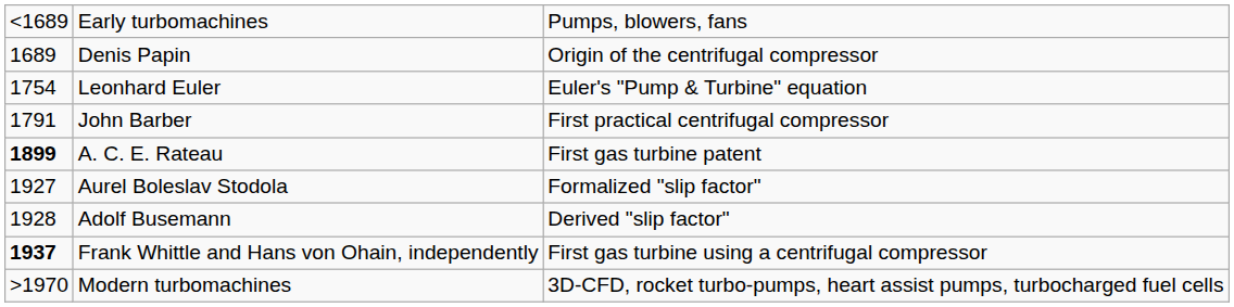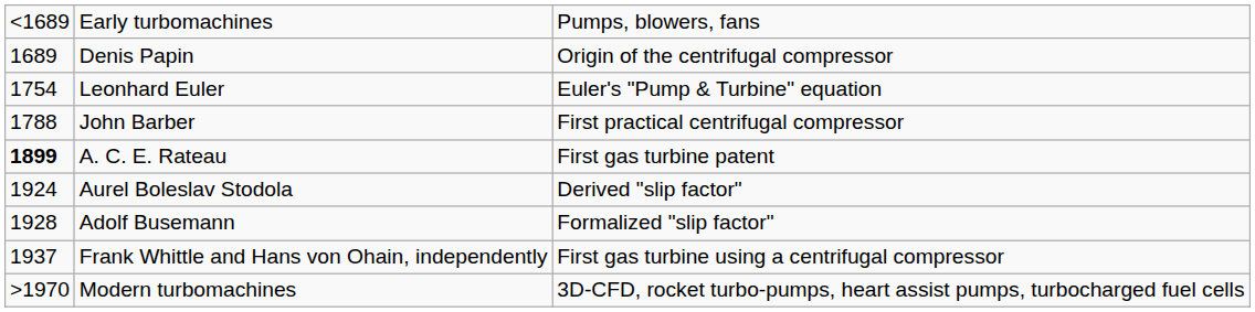 <table class="wikitable">
 <tr>
 <td><1689</td>
 <td>Early turbomachines</td>
 <td>Pumps, blowers, fans</td>
 </tr>
 <tr>
 <td>1689</td>
 <td>Denis Papin</td>
 <td>Origin of the centrifugal compressor</td>
 </tr>
 <tr>
 <td>1754</td>
 <td>Leonhard Euler</td>
 <td>Euler's "Pump & Turbine" equation</td>
 </tr>
 <tr>
-<td>1791</td>
+<td>1788</td>
 <td>John Barber</td>
 <td>First practical centrifugal compressor</td>
 </tr>
 <tr>
 <td><strong>1899</strong></td>
 <td>A. C. E. Rateau</td>
 <td>First gas turbine patent</td>
 </tr>
 <tr>
-<td>1927</td>
+<td>1924</td>
 <td>Aurel Boleslav Stodola</td>
-<td>Formalized "slip factor"</td>
+<td>Derived "slip factor"</td>
 </tr>
 <tr>
 <td>1928</td>
 <td>Adolf Busemann</td>
-<td>Derived "slip factor"</td>
+<td>Formalized "slip factor"</td>
 </tr>
 <tr>
-<td><strong>1937</strong></td>
+<td>1937</td>
 <td>Frank Whittle and Hans von Ohain, independently</td>
 <td>First gas turbine using a centrifugal compressor</td>
 </tr>
 <tr>
 <td>>1970</td>
 <td>Modern turbomachines</td>
 <td>3D-CFD, rocket turbo-pumps, heart assist pumps, turbocharged fuel cells</td>
 </tr>
 </table>
